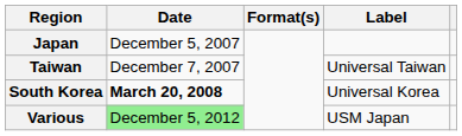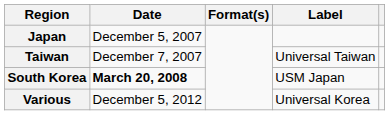 <table class="wikitable plainrowheaders">
 <tr>
 <th scope="col">Region</th>
 <th scope="col">Date</th>
 <th scope="col">Format(s)</th>
 <th scope="col">Label</th>
 <th scope="col"></th>
 </tr>
 <tr>
 <th scope="row">Japan</th>
 <td>December 5, 2007</td>
 <td rowspan="4"></td>
 <td></td>
 <td align="center"></td>
 </tr>
 <tr>
 <th scope="row">Taiwan</th>
 <td>December 7, 2007</td>
 <td>Universal Taiwan</td>
 <td align="center"></td>
 </tr>
 <tr>
 <th scope="row">South Korea</th>
 <td><strong>March 20, 2008</strong></td>
-<td>Universal Korea</td>
+<td>USM Japan</td>
 <td align="center"></td>
 </tr>
 <tr>
 <th scope="row">Various</th>
-<td style="background: lightgreen;">December 5, 2012</td>
-<td>USM Japan</td>
+<td>December 5, 2012</td>
+<td>Universal Korea</td>
 <td align="center"></td>
 </tr>
 </table>
